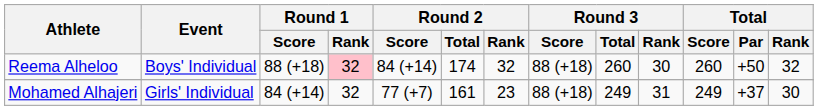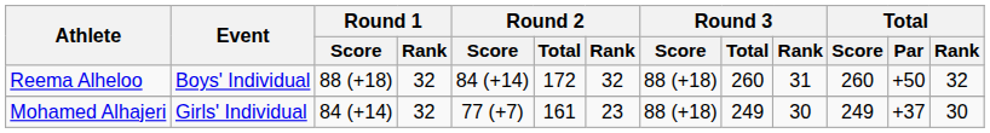 <table class="wikitable" style="font-size:90%">
 <tr>
 <th rowspan="2">Athlete</th>
 <th rowspan="2">Event</th>
 <th colspan="2">Round 1</th>
 <th colspan="3">Round 2</th>
 <th colspan="3">Round 3</th>
 <th colspan="3">Total</th>
 </tr>
 <tr style="font-size:95%">
 <th>Score</th>
 <th>Rank</th>
 <th>Score</th>
 <th>Total</th>
 <th>Rank</th>
 <th>Score</th>
 <th>Total</th>
 <th>Rank</th>
 <th>Score</th>
 <th>Par</th>
 <th>Rank</th>
 </tr>
 <tr align=center>
 <td align=left><a href='#'>Reema Alheloo</a></td>
 <td align=left><a href='#'>Boys' Individual</a></td>
 <td>88 (+18)</td>
-<td style="background: pink;">32</td>
+<td>32</td>
 <td>84 (+14)</td>
-<td>174</td>
+<td>172</td>
 <td>32</td>
 <td>88 (+18)</td>
 <td>260</td>
-<td>30</td>
+<td>31</td>
 <td>260</td>
 <td>+50</td>
 <td>32</td>
 </tr>
 <tr>
 </tr>
 <tr align=center>
 <td align=left><a href='#'>Mohamed Alhajeri</a></td>
 <td align=left><a href='#'>Girls' Individual</a></td>
 <td>84 (+14)</td>
 <td>32</td>
 <td>77 (+7)</td>
 <td>161</td>
 <td>23</td>
 <td>88 (+18)</td>
 <td>249</td>
-<td>31</td>
+<td>30</td>
 <td>249</td>
 <td>+37</td>
 <td>30</td>
 </tr>
 </table>
